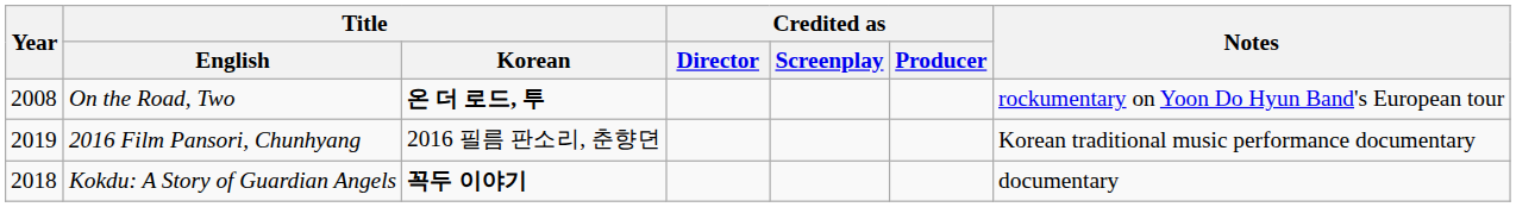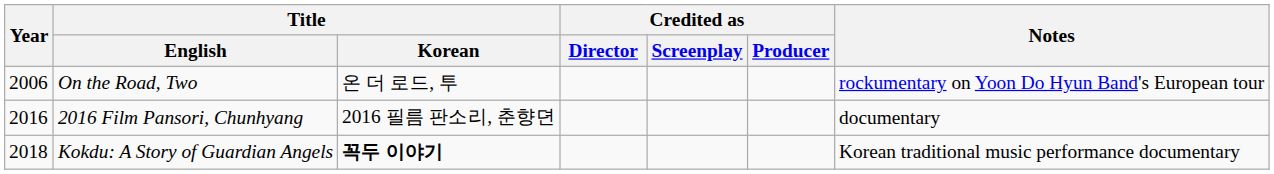 <table class="wikitable sortable plainrowheaders">
 <tr>
 <th rowspan="2" style="width:33px;">Year</th>
 <th colspan="2">Title</th>
 <th colspan="3">Credited as</th>
 <th rowspan="2" class="unsortable">Notes</th>
 </tr>
 <tr>
 <th>English</th>
 <th>Korean</th>
 <th width="65" class="unsortable"><a href='#'>Director</a></th>
 <th width="65" class="unsortable"><a href='#'>Screenplay</a></th>
 <th width="65" class="unsortable"><a href='#'>Producer</a></th>
 </tr>
 <tr>
-<td>2008</td>
+<td>2006</td>
 <td><em>On the Road, Two</em></td>
-<td><strong>온 더 로드, 투</strong></td>
+<td>온 더 로드, 투</td>
 <td></td>
 <td></td>
 <td></td>
 <td><a href='#'>rockumentary</a> on <a href='#'>Yoon Do Hyun Band</a>'s European tour</td>
 </tr>
 <tr>
-<td>2019</td>
+<td>2016</td>
 <td><em>2016 Film Pansori, Chunhyang</em></td>
 <td>2016 필름 판소리, 춘향뎐</td>
 <td></td>
 <td></td>
 <td></td>
-<td>Korean traditional music performance documentary</td>
+<td>documentary</td>
 </tr>
 <tr>
 <td>2018</td>
 <td><em>Kokdu: A Story of Guardian Angels</em></td>
 <td><strong>꼭두 이야기</strong></td>
 <td></td>
 <td></td>
 <td></td>
-<td>documentary</td>
+<td>Korean traditional music performance documentary</td>
 </tr>
 </table>
